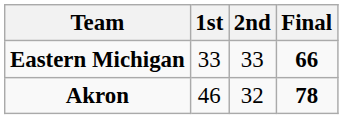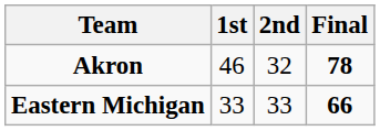 <table class="wikitable" style="text-align:center">
 <tr>
 <th>Team</th>
 <th>1st</th>
 <th>2nd</th>
 <th>Final</th>
 </tr>
 <tr>
+<td><strong>Akron</strong></td>
+<td>46</td>
+<td>32</td>
+<td><strong>78</strong></td>
+</tr>
+<tr>
 <td><strong>Eastern Michigan</strong></td>
 <td>33</td>
 <td>33</td>
 <td><strong>66</strong></td>
 </tr>
-<tr>
-<td><strong>Akron</strong></td>
-<td>46</td>
-<td>32</td>
-<td><strong>78</strong></td>
-</tr>
 </table>
